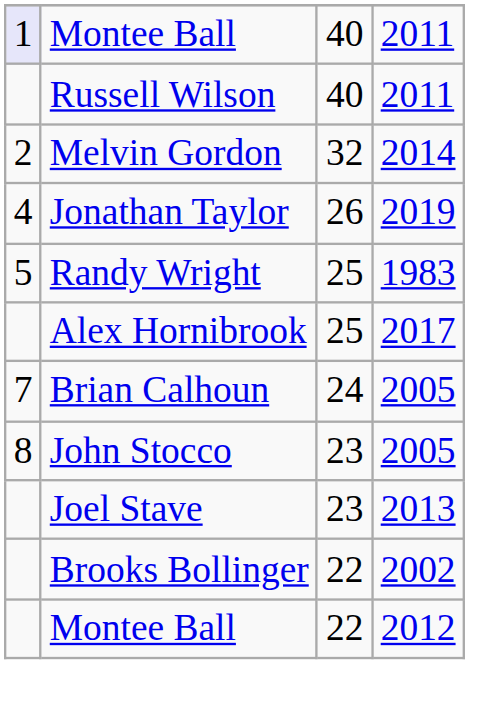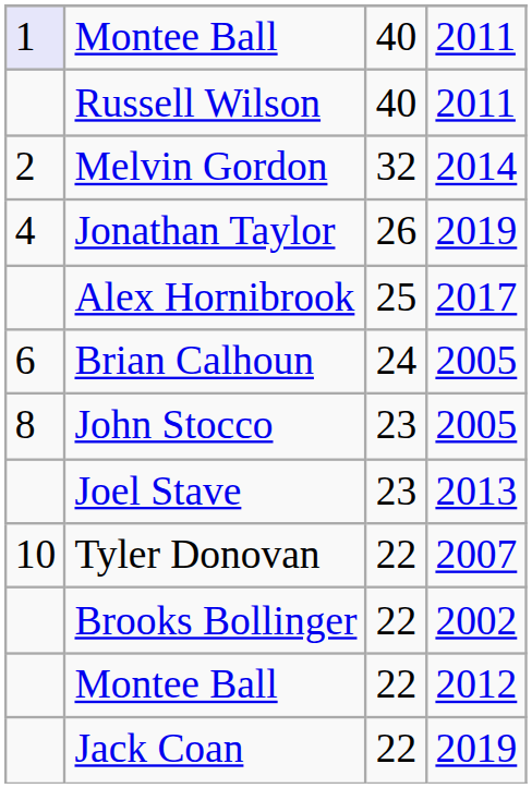 <table class="wikitable">
 <tr>
 </tr>
 <tr>
 <td style="background: lavender;">1</td>
 <td><a href='#'>Montee Ball</a></td>
 <td><abbr>40</abbr></td>
 <td><a href='#'>2011</a></td>
 </tr>
 <tr>
 <td></td>
 <td><a href='#'>Russell Wilson</a></td>
 <td><abbr>40</abbr></td>
 <td><a href='#'>2011</a></td>
 </tr>
 <tr>
 <td>2</td>
 <td><a href='#'>Melvin Gordon</a></td>
 <td><abbr>32</abbr></td>
 <td><a href='#'>2014</a></td>
 </tr>
 <tr>
 <td>4</td>
 <td><a href='#'>Jonathan Taylor</a></td>
 <td><abbr>26</abbr></td>
 <td><a href='#'>2019</a></td>
 </tr>
 <tr>
-<td>5</td>
-<td><a href='#'>Randy Wright</a></td>
-<td><abbr>25</abbr></td>
-<td><a href='#'>1983</a></td>
-</tr>
-<tr>
 <td></td>
 <td><a href='#'>Alex Hornibrook</a></td>
 <td><abbr>25</abbr></td>
 <td><a href='#'>2017</a></td>
 </tr>
 <tr>
-<td>7</td>
+<td>6</td>
 <td><a href='#'>Brian Calhoun</a></td>
 <td><abbr>24</abbr></td>
 <td><a href='#'>2005</a></td>
 </tr>
 <tr>
 <td>8</td>
 <td><a href='#'>John Stocco</a></td>
 <td><abbr>23</abbr></td>
 <td><a href='#'>2005</a></td>
 </tr>
 <tr>
 <td></td>
 <td><a href='#'>Joel Stave</a></td>
 <td><abbr>23</abbr></td>
 <td><a href='#'>2013</a></td>
 </tr>
 <tr>
+<td>10</td>
+<td>Tyler Donovan</td>
+<td><abbr>22</abbr></td>
+<td><a href='#'>2007</a></td>
+</tr>
+<tr>
 <td></td>
 <td><a href='#'>Brooks Bollinger</a></td>
 <td><abbr>22</abbr></td>
 <td><a href='#'>2002</a></td>
 </tr>
 <tr>
 <td></td>
 <td><a href='#'>Montee Ball</a></td>
 <td><abbr>22</abbr></td>
 <td><a href='#'>2012</a></td>
 </tr>
+<tr>
+<td></td>
+<td><a href='#'>Jack Coan</a></td>
+<td><abbr>22</abbr></td>
+<td><a href='#'>2019</a></td>
+</tr>
 </table>
